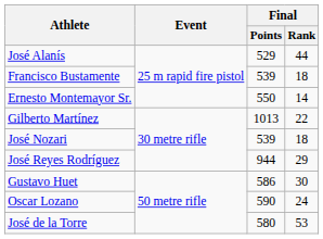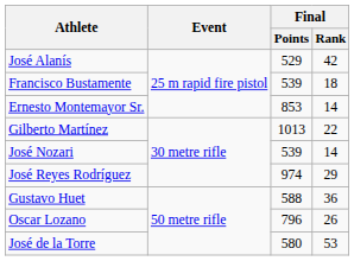 <table class="wikitable" style="font-size:90%;">
 <tr>
 <th rowspan=2>Athlete</th>
 <th rowspan=2>Event</th>
 <th colspan=2>Final</th>
 </tr>
 <tr style="font-size:95%">
 <th>Points</th>
 <th>Rank</th>
 </tr>
 <tr align=center>
 <td align=left><a href='#'>José Alanís</a></td>
 <td align=left rowspan=3><a href='#'>25 m rapid fire pistol</a></td>
 <td>529</td>
-<td>44</td>
+<td>42</td>
 </tr>
 <tr align=center>
 <td align=left><a href='#'>Francisco Bustamente</a></td>
 <td>539</td>
 <td>18</td>
 </tr>
 <tr align=center>
 <td align=left><a href='#'>Ernesto Montemayor Sr.</a></td>
-<td>550</td>
+<td>853</td>
 <td>14</td>
 </tr>
 <tr align=center>
 <td align=left><a href='#'>Gilberto Martínez</a></td>
 <td align=left rowspan=3><a href='#'>30 metre rifle</a></td>
 <td>1013</td>
 <td>22</td>
 </tr>
 <tr align=center>
 <td align=left><a href='#'>José Nozari</a></td>
 <td>539</td>
-<td>18</td>
+<td>14</td>
 </tr>
 <tr align=center>
 <td align=left><a href='#'>José Reyes Rodríguez</a></td>
-<td>944</td>
+<td>974</td>
 <td>29</td>
 </tr>
 <tr align=center>
 <td align=left><a href='#'>Gustavo Huet</a></td>
 <td align=left rowspan=3><a href='#'>50 metre rifle</a></td>
-<td>586</td>
-<td>30</td>
+<td>588</td>
+<td>36</td>
 </tr>
 <tr align=center>
 <td align=left><a href='#'>Oscar Lozano</a></td>
-<td>590</td>
-<td>24</td>
+<td>796</td>
+<td>26</td>
 </tr>
 <tr align=center>
 <td align=left><a href='#'>José de la Torre</a></td>
 <td>580</td>
 <td>53</td>
 </tr>
 </table>
